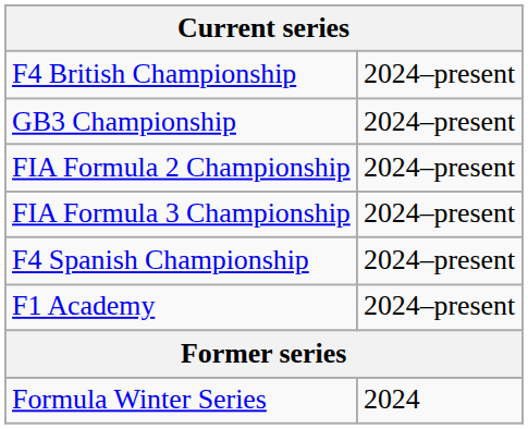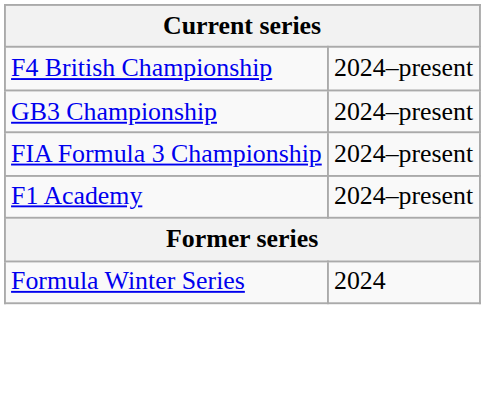 <table class="wikitable" style="font-size:85%;">
 <tr>
 <th colspan=2>Current series</th>
 </tr>
 <tr>
 <td><a href='#'>F4 British Championship</a></td>
 <td>2024–present</td>
 </tr>
 <tr>
 <td><a href='#'>GB3 Championship</a></td>
 <td>2024–present</td>
 </tr>
 <tr>
-<td><a href='#'>FIA Formula 2 Championship</a></td>
-<td>2024–present</td>
-</tr>
-<tr>
 <td><a href='#'>FIA Formula 3 Championship</a></td>
-<td>2024–present</td>
-</tr>
-<tr>
-<td><a href='#'>F4 Spanish Championship</a></td>
 <td>2024–present</td>
 </tr>
 <tr>
 <td><a href='#'>F1 Academy</a></td>
 <td>2024–present</td>
 </tr>
 <tr>
 <th colspan="2">Former series</th>
 </tr>
 <tr>
 <td><a href='#'>Formula Winter Series</a></td>
 <td>2024</td>
 </tr>
 </table>
